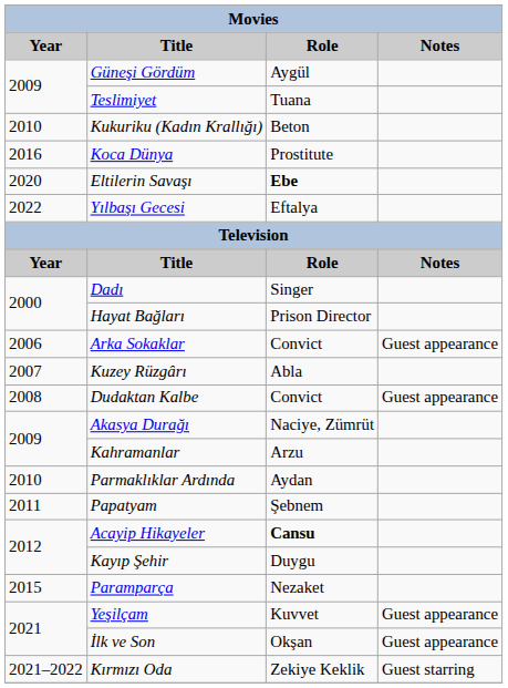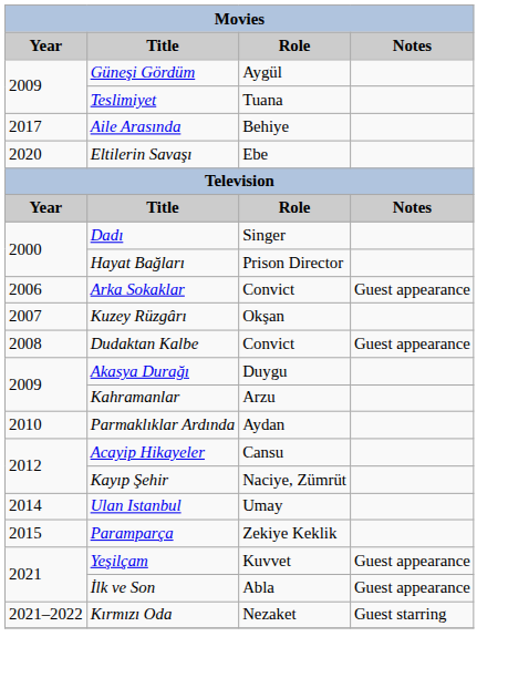 <table class="wikitable" style="font-size:90%">
 <tr>
 <th colspan="4" style="background:LightSteelBlue">Movies</th>
 </tr>
 <tr>
 <th style="background:#CCCCCC">Year</th>
 <th style="background:#CCCCCC">Title</th>
 <th style="background:#CCCCCC">Role</th>
 <th style="background:#CCCCCC">Notes</th>
 </tr>
 <tr>
 <td rowspan="2">2009</td>
 <td><em><a href='#'>Güneşi Gördüm</a></em></td>
 <td>Aygül</td>
 <td></td>
 </tr>
 <tr>
 <td><em><a href='#'>Teslimiyet</a></em></td>
 <td>Tuana</td>
 <td></td>
 </tr>
 <tr>
-<td>2010</td>
-<td><em>Kukuriku (Kadın Krallığı)</em></td>
-<td>Beton</td>
-<td></td>
-</tr>
-<tr>
-<td>2016</td>
-<td><em><a href='#'>Koca Dünya</a></em></td>
-<td>Prostitute</td>
+<td>2017</td>
+<td><em><a href='#'>Aile Arasında</a></em></td>
+<td>Behiye</td>
 <td></td>
 </tr>
 <tr>
 <td>2020</td>
 <td><em>Eltilerin Savaşı</em></td>
-<td><strong>Ebe</strong></td>
-<td></td>
-</tr>
-<tr>
-<td>2022</td>
-<td><em><a href='#'>Yılbaşı Gecesi</a></em></td>
-<td>Eftalya</td>
+<td>Ebe</td>
 <td></td>
 </tr>
 <tr>
 <th colspan=4 style="background:LightSteelBlue">Television</th>
 </tr>
 <tr>
 <th style="background:#CCCCCC">Year</th>
 <th style="background:#CCCCCC">Title</th>
 <th style="background:#CCCCCC">Role</th>
 <th style="background:#CCCCCC">Notes</th>
 </tr>
 <tr>
 <td rowspan="2">2000</td>
 <td><em> <a href='#'>Dadı</a></em></td>
 <td>Singer</td>
 <td></td>
 </tr>
 <tr>
 <td><em>Hayat Bağları</em></td>
 <td>Prison Director</td>
 <td></td>
 </tr>
 <tr>
 <td>2006</td>
 <td><em><a href='#'>Arka Sokaklar</a></em></td>
 <td>Convict</td>
 <td>Guest appearance</td>
 </tr>
 <tr>
 <td rowspan="2">2007</td>
 <td><em>Kuzey Rüzgârı</em></td>
-<td>Abla</td>
+<td>Okşan</td>
 <td></td>
 </tr>
 <tr>
 <td rowspan="2"><em>Dudaktan Kalbe</em></td>
 <td rowspan="2">Convict</td>
 <td rowspan="2">Guest appearance</td>
 </tr>
 <tr>
 <td>2008</td>
 </tr>
 <tr>
 <td rowspan="2">2009</td>
 <td><em><a href='#'>Akasya Durağı</a></em></td>
-<td>Naciye, Zümrüt</td>
+<td>Duygu</td>
 <td></td>
 </tr>
 <tr>
 <td><em>Kahramanlar</em></td>
 <td>Arzu</td>
 <td></td>
 </tr>
 <tr>
 <td>2010</td>
 <td><em>Parmaklıklar Ardında</em></td>
 <td>Aydan</td>
 <td></td>
 </tr>
 <tr>
-<td>2011</td>
-<td><em>Papatyam</em></td>
-<td>Şebnem</td>
-<td></td>
-</tr>
-<tr>
 <td rowspan="2">2012</td>
 <td><em><a href='#'>Acayip Hikayeler</a></em></td>
-<td><strong>Cansu</strong></td>
+<td>Cansu</td>
 <td></td>
 </tr>
 <tr>
 <td><em>Kayıp Şehir</em></td>
-<td>Duygu</td>
+<td>Naciye, Zümrüt</td>
+<td></td>
+</tr>
+<tr>
+<td>2014</td>
+<td><em><a href='#'>Ulan Istanbul</a></em></td>
+<td>Umay</td>
 <td></td>
 </tr>
 <tr>
 <td>2015</td>
 <td><em><a href='#'>Paramparça</a></em></td>
-<td>Nezaket</td>
+<td>Zekiye Keklik</td>
 <td></td>
 </tr>
 <tr>
 <td rowspan="2">2021</td>
 <td><em><a href='#'>Yeşilçam</a></em></td>
 <td>Kuvvet</td>
 <td>Guest appearance</td>
 </tr>
 <tr>
 <td><em>İlk ve Son</em></td>
-<td>Okşan</td>
+<td>Abla</td>
 <td>Guest appearance</td>
 </tr>
 <tr>
 <td>2021–2022</td>
 <td><em>Kırmızı Oda</em></td>
-<td>Zekiye Keklik</td>
+<td>Nezaket</td>
 <td>Guest starring</td>
 </tr>
 <tr>
 </tr>
 </table>
